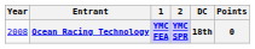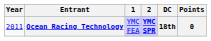 <table class="wikitable" style="text-align:center; font-size:90%">
 <tr>
 <th>Year</th>
 <th>Entrant</th>
 <th>1</th>
 <th>2</th>
 <th>DC</th>
 <th>Points</th>
 </tr>
 <tr>
-<td><a href='#'>2008</a></td>
+<td><a href='#'>2011</a></td>
 <th><a href='#'>Ocean Racing Technology</a></th>
-<td style="background:#CFCFFF;"><strong><a href='#'>YMC<br>FEA</a><br></strong></td>
+<td style="background:#CFCFFF;"><a href='#'>YMC<br>FEA</a><br></td>
 <td style="background:#CFCFFF;"><strong><a href='#'>YMC<br>SPR</a><br></strong></td>
 <th>18th</th>
 <th>0</th>
 </tr>
 </table>
